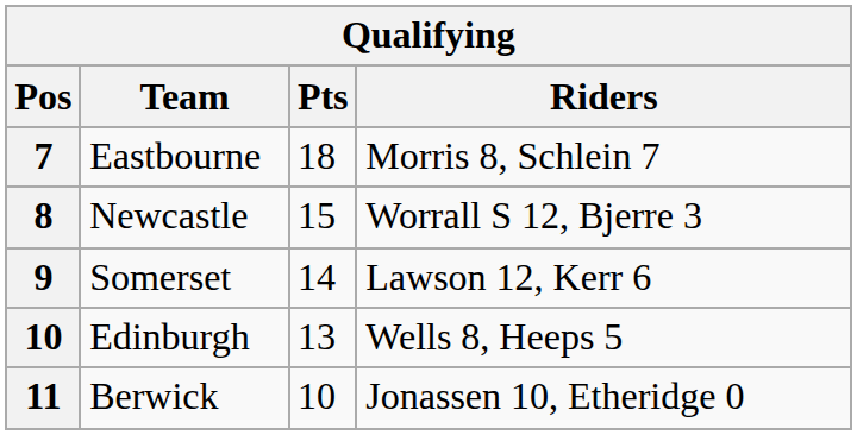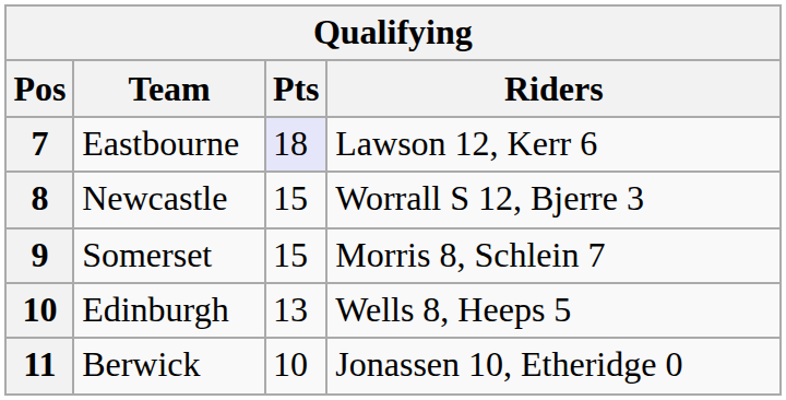 <table class="wikitable">
 <tr>
 <th colspan="4">Qualifying</th>
 </tr>
 <tr>
 <th width=20>Pos</th>
 <th width=80>Team</th>
 <th width=20>Pts</th>
 <th width=200>Riders</th>
 </tr>
 <tr>
 <th>7</th>
 <td>Eastbourne</td>
-<td>18</td>
-<td>Morris 8, Schlein 7</td>
+<td style="background: lavender;">18</td>
+<td>Lawson 12, Kerr 6</td>
 </tr>
 <tr>
 <th>8</th>
 <td>Newcastle</td>
 <td>15</td>
 <td>Worrall S 12, Bjerre 3</td>
 </tr>
 <tr>
 <th>9</th>
 <td>Somerset</td>
-<td>14</td>
-<td>Lawson 12, Kerr 6</td>
+<td>15</td>
+<td>Morris 8, Schlein 7</td>
 </tr>
 <tr>
 <th>10</th>
 <td>Edinburgh</td>
 <td>13</td>
 <td>Wells 8, Heeps 5</td>
 </tr>
 <tr>
 <th>11</th>
 <td>Berwick</td>
 <td>10</td>
 <td>Jonassen 10, Etheridge 0</td>
 </tr>
 </table>
